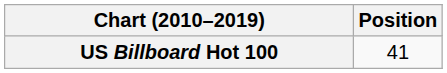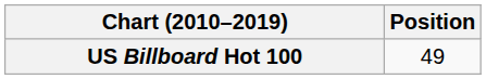 <table class="wikitable plainrowheaders sortable" style="text-align:center;">
 <tr>
 <th scope="col" style="width:17em;">Chart (2010–2019)</th>
 <th scope="col">Position</th>
 </tr>
 <tr>
 <th scope="row">US <em>Billboard</em> Hot 100</th>
-<td>41</td>
+<td>49</td>
 </tr>
 </table>
